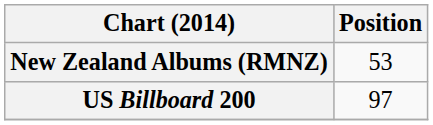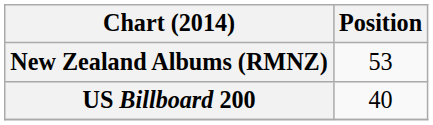 <table class="wikitable sortable plainrowheaders" style="text-align:center">
 <tr>
 <th scope="col">Chart (2014)</th>
 <th scope="col">Position</th>
 </tr>
 <tr>
 <th scope="row">New Zealand Albums (RMNZ)</th>
 <td>53</td>
 </tr>
 <tr>
 <th scope="row">US <em>Billboard</em> 200</th>
-<td>97</td>
+<td>40</td>
 </tr>
 <tr>
 </tr>
 </table>
